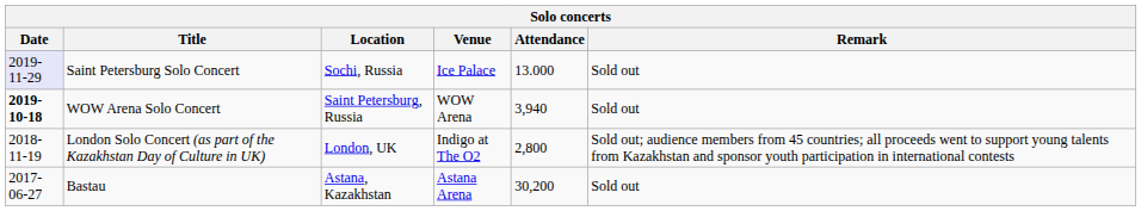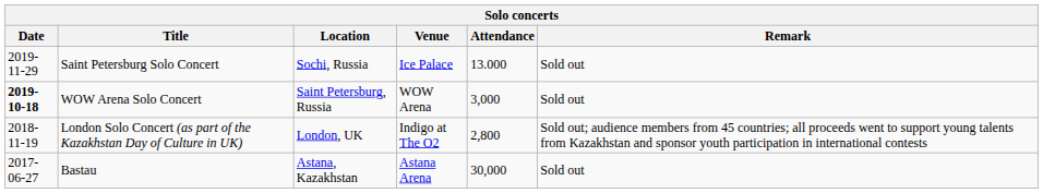 <table class="wikitable collapsible autocollapse" width="100%">
 <tr align="center">
 <th colspan="6">Solo concerts</th>
 </tr>
 <tr>
 <th>Date</th>
 <th>Title</th>
 <th>Location</th>
 <th>Venue</th>
 <th>Attendance</th>
 <th>Remark</th>
 </tr>
 <tr>
-<td style="background: lavender;">2019-11-29</td>
+<td>2019-11-29</td>
 <td>Saint Petersburg Solo Concert</td>
 <td><a href='#'>Sochi</a>, Russia</td>
 <td><a href='#'>Ice Palace</a></td>
 <td>13.000</td>
 <td>Sold out</td>
 </tr>
 <tr>
 <td><strong>2019-10-18</strong></td>
 <td>WOW Arena Solo Concert</td>
 <td><a href='#'>Saint Petersburg</a>, Russia</td>
 <td>WOW Arena</td>
-<td>3,940</td>
+<td>3,000</td>
 <td>Sold out</td>
 </tr>
 <tr>
 <td>2018-11-19</td>
 <td>London Solo Concert <em>(as part of the Kazakhstan Day of Culture in UK)</em></td>
 <td><a href='#'>London</a>, UK</td>
 <td>Indigo at <a href='#'>The O2</a></td>
 <td>2,800</td>
 <td>Sold out; audience members from 45 countries; all proceeds went to support young talents from Kazakhstan and sponsor youth participation in international contests</td>
 </tr>
 <tr>
 <td>2017-06-27</td>
 <td>Bastau</td>
 <td><a href='#'>Astana</a>, Kazakhstan</td>
 <td><a href='#'>Astana Arena</a></td>
-<td>30,200</td>
+<td>30,000</td>
 <td>Sold out</td>
 </tr>
 </table>
